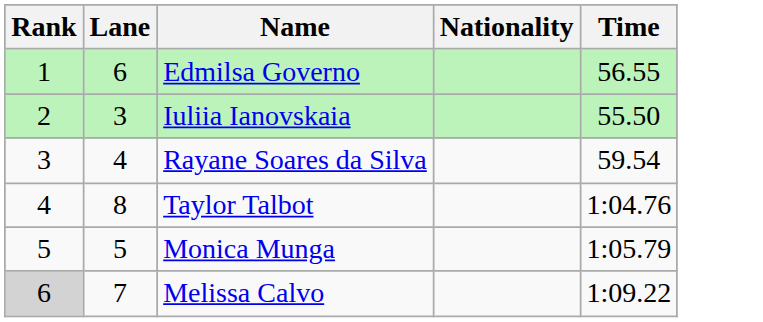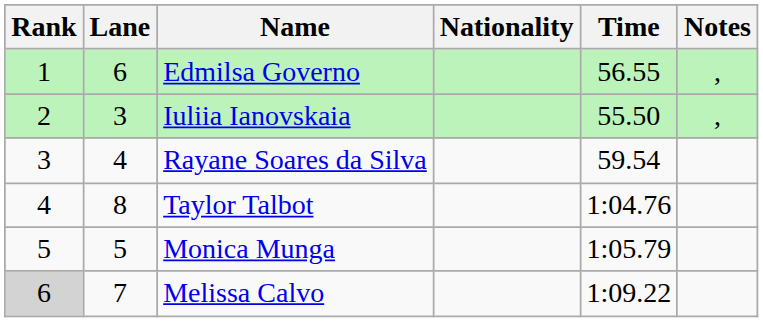 <table class="wikitable sortable" style="text-align:center">
 <tr>
 <th>Rank</th>
 <th>Lane</th>
 <th>Name</th>
 <th>Nationality</th>
 <th>Time</th>
+<th>Notes</th>
 </tr>
 <tr bgcolor=bbf3bb>
 <td>1</td>
 <td>6</td>
 <td align="left"><a href='#'>Edmilsa Governo</a></td>
 <td align="left"></td>
 <td>56.55</td>
+<td>, </td>
 </tr>
 <tr bgcolor=bbf3bb>
 <td>2</td>
 <td>3</td>
 <td align="left"><a href='#'>Iuliia Ianovskaia</a></td>
 <td align="left"></td>
 <td>55.50</td>
+<td>, </td>
 </tr>
 <tr>
 <td>3</td>
 <td>4</td>
 <td align="left"><a href='#'>Rayane Soares da Silva</a></td>
 <td align="left"></td>
 <td>59.54</td>
+<td></td>
 </tr>
 <tr>
 <td>4</td>
 <td>8</td>
 <td align="left"><a href='#'>Taylor Talbot</a></td>
 <td align="left"></td>
 <td>1:04.76</td>
+<td></td>
 </tr>
 <tr>
 <td>5</td>
 <td>5</td>
 <td align="left"><a href='#'>Monica Munga</a></td>
 <td align="left"></td>
 <td>1:05.79</td>
+<td></td>
 </tr>
 <tr>
 <td style="background: lightgrey;">6</td>
 <td>7</td>
 <td align="left"><a href='#'>Melissa Calvo</a></td>
 <td align="left"></td>
 <td>1:09.22</td>
+<td></td>
 </tr>
 </table>
